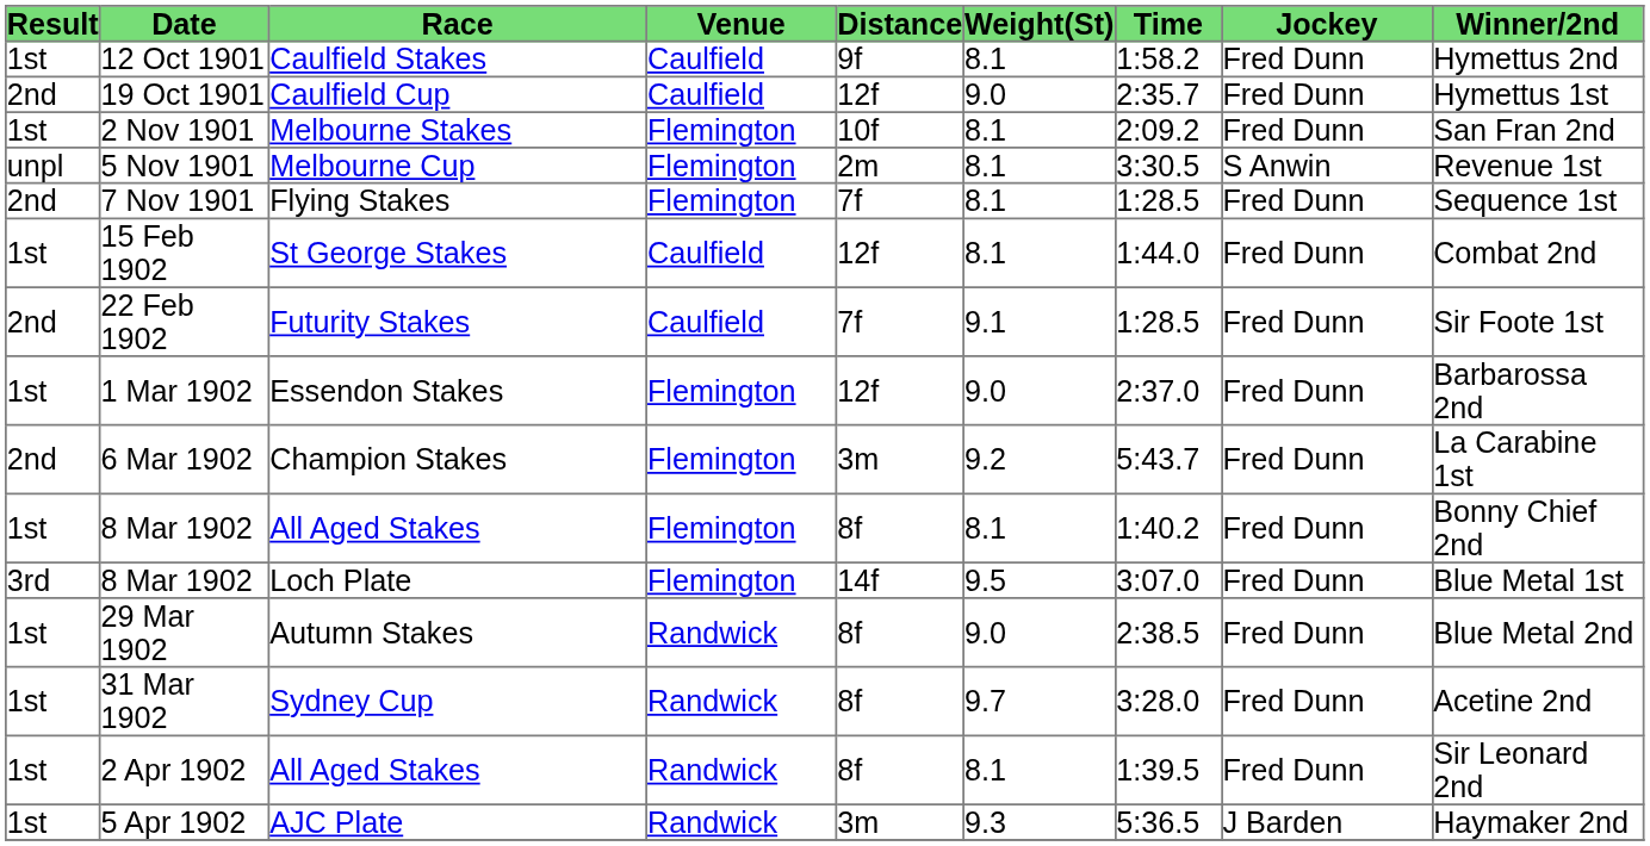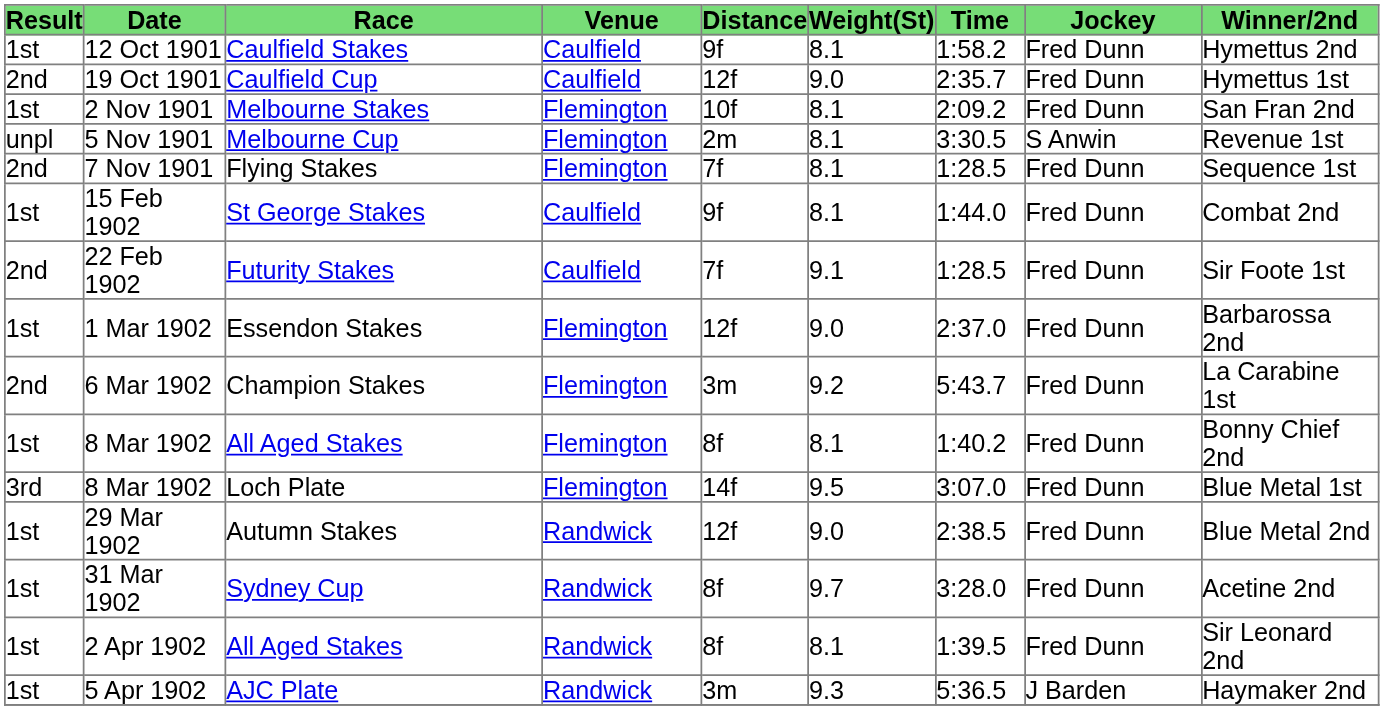 <table class = "sortable" | border="1" cellpadding="0" style="border-collapse: collapse; font-size:90%">
 <tr bgcolor="#77dd77" align="center">
 <td width="36px"><strong>Result</strong><br></td>
 <td width="80px"><strong>Date</strong><br></td>
 <td width="180px"><strong>Race</strong><br></td>
 <td width="90px"><strong>Venue</strong><br></td>
 <td width="60px"><strong>Distance</strong><br></td>
 <td width="60px"><strong>Weight(St)</strong><br></td>
 <td width="50px"><strong>Time</strong><br></td>
 <td width="100px"><strong>Jockey</strong><br></td>
 <td width="100px"><strong>Winner/2nd</strong><br></td>
 </tr>
 <tr>
 <td>1st</td>
 <td>12 Oct 1901</td>
 <td><a href='#'>Caulfield Stakes</a></td>
 <td><a href='#'>Caulfield</a></td>
 <td>9f</td>
 <td>8.1</td>
 <td>1:58.2</td>
 <td>Fred Dunn</td>
 <td>Hymettus 2nd</td>
 </tr>
 <tr>
 <td>2nd</td>
 <td>19 Oct 1901</td>
 <td><a href='#'>Caulfield Cup</a></td>
 <td><a href='#'>Caulfield</a></td>
 <td>12f</td>
 <td>9.0</td>
 <td>2:35.7</td>
 <td>Fred Dunn</td>
 <td>Hymettus 1st</td>
 </tr>
 <tr>
 <td>1st</td>
 <td>2 Nov 1901</td>
 <td><a href='#'>Melbourne Stakes</a></td>
 <td><a href='#'>Flemington</a></td>
 <td>10f</td>
 <td>8.1</td>
 <td>2:09.2</td>
 <td>Fred Dunn</td>
 <td>San Fran 2nd</td>
 </tr>
 <tr>
 <td>unpl</td>
 <td>5 Nov 1901</td>
 <td><a href='#'>Melbourne Cup</a></td>
 <td><a href='#'>Flemington</a></td>
 <td>2m</td>
 <td>8.1</td>
 <td>3:30.5</td>
 <td>S Anwin</td>
 <td>Revenue 1st</td>
 </tr>
 <tr>
 <td>2nd</td>
 <td>7 Nov 1901</td>
 <td>Flying Stakes</td>
 <td><a href='#'>Flemington</a></td>
 <td>7f</td>
 <td>8.1</td>
 <td>1:28.5</td>
 <td>Fred Dunn</td>
 <td>Sequence 1st</td>
 </tr>
 <tr>
 <td>1st</td>
 <td>15 Feb 1902</td>
 <td><a href='#'>St George Stakes</a></td>
 <td><a href='#'>Caulfield</a></td>
-<td>12f</td>
+<td>9f</td>
 <td>8.1</td>
 <td>1:44.0</td>
 <td>Fred Dunn</td>
 <td>Combat 2nd</td>
 </tr>
 <tr>
 <td>2nd</td>
 <td>22 Feb 1902</td>
 <td><a href='#'>Futurity Stakes</a></td>
 <td><a href='#'>Caulfield</a></td>
 <td>7f</td>
 <td>9.1</td>
 <td>1:28.5</td>
 <td>Fred Dunn</td>
 <td>Sir Foote 1st</td>
 </tr>
 <tr>
 <td>1st</td>
 <td>1 Mar 1902</td>
 <td>Essendon Stakes</td>
 <td><a href='#'>Flemington</a></td>
 <td>12f</td>
 <td>9.0</td>
 <td>2:37.0</td>
 <td>Fred Dunn</td>
 <td>Barbarossa 2nd</td>
 </tr>
 <tr>
 <td>2nd</td>
 <td>6 Mar 1902</td>
 <td>Champion Stakes</td>
 <td><a href='#'>Flemington</a></td>
 <td>3m</td>
 <td>9.2</td>
 <td>5:43.7</td>
 <td>Fred Dunn</td>
 <td>La Carabine 1st</td>
 </tr>
 <tr>
 <td>1st</td>
 <td>8 Mar 1902</td>
 <td><a href='#'>All Aged Stakes</a></td>
 <td><a href='#'>Flemington</a></td>
 <td>8f</td>
 <td>8.1</td>
 <td>1:40.2</td>
 <td>Fred Dunn</td>
 <td>Bonny Chief 2nd</td>
 </tr>
 <tr>
 <td>3rd</td>
 <td>8 Mar 1902</td>
 <td>Loch Plate</td>
 <td><a href='#'>Flemington</a></td>
 <td>14f</td>
 <td>9.5</td>
 <td>3:07.0</td>
 <td>Fred Dunn</td>
 <td>Blue Metal 1st</td>
 </tr>
 <tr>
 <td>1st</td>
 <td>29 Mar 1902</td>
 <td>Autumn Stakes</td>
 <td><a href='#'>Randwick</a></td>
-<td>8f</td>
+<td>12f</td>
 <td>9.0</td>
 <td>2:38.5</td>
 <td>Fred Dunn</td>
 <td>Blue Metal 2nd</td>
 </tr>
 <tr>
 <td>1st</td>
 <td>31 Mar 1902</td>
 <td><a href='#'>Sydney Cup</a></td>
 <td><a href='#'>Randwick</a></td>
 <td>8f</td>
 <td>9.7</td>
 <td>3:28.0</td>
 <td>Fred Dunn</td>
 <td>Acetine 2nd</td>
 </tr>
 <tr>
 <td>1st</td>
 <td>2 Apr 1902</td>
 <td><a href='#'>All Aged Stakes</a></td>
 <td><a href='#'>Randwick</a></td>
 <td>8f</td>
 <td>8.1</td>
 <td>1:39.5</td>
 <td>Fred Dunn</td>
 <td>Sir Leonard 2nd</td>
 </tr>
 <tr>
 <td>1st</td>
 <td>5 Apr 1902</td>
 <td><a href='#'>AJC Plate</a></td>
 <td><a href='#'>Randwick</a></td>
 <td>3m</td>
 <td>9.3</td>
 <td>5:36.5</td>
 <td>J Barden</td>
 <td>Haymaker 2nd</td>
 </tr>
 <tr>
 </tr>
 </table>
